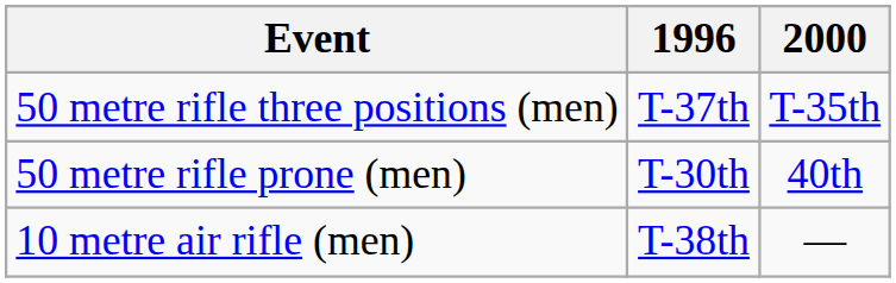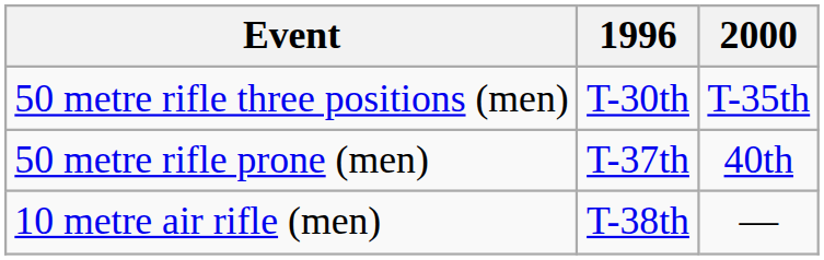 <table class="wikitable" style="text-align: center">
 <tr>
 <th>Event</th>
 <th>1996</th>
 <th>2000</th>
 </tr>
 <tr>
 <td align=left><a href='#'>50 metre rifle three positions</a> (men)</td>
-<td><a href='#'>T-37th</a></td>
+<td><a href='#'>T-30th</a></td>
 <td><a href='#'>T-35th</a></td>
 </tr>
 <tr>
 <td align=left><a href='#'>50 metre rifle prone</a> (men)</td>
-<td><a href='#'>T-30th</a></td>
+<td><a href='#'>T-37th</a></td>
 <td><a href='#'>40th</a></td>
 </tr>
 <tr>
 <td align=left><a href='#'>10 metre air rifle</a> (men)</td>
 <td><a href='#'>T-38th</a></td>
 <td>—</td>
 </tr>
 </table>
